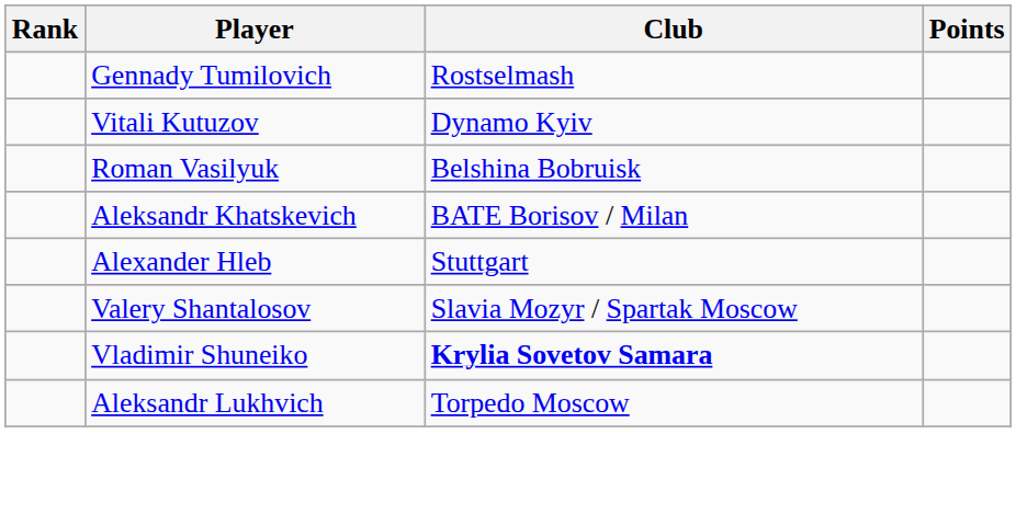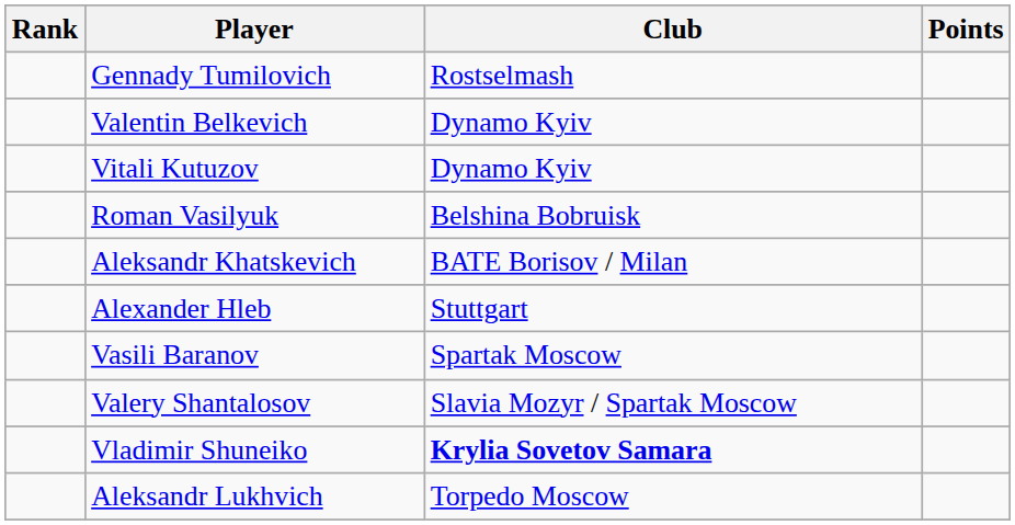 <table class="wikitable" style="font-size:95%;">
 <tr>
 <th>Rank</th>
 <th width="175pt">Player</th>
 <th width="260pt">Club</th>
 <th>Points</th>
 </tr>
 <tr>
 <td></td>
 <td><a href='#'>Gennady Tumilovich</a></td>
 <td> <a href='#'>Rostselmash</a></td>
+<td></td>
+</tr>
+<tr>
+<td></td>
+<td><a href='#'>Valentin Belkevich</a></td>
+<td> <a href='#'>Dynamo Kyiv</a></td>
 <td></td>
 </tr>
 <tr>
 <td></td>
 <td><a href='#'>Vitali Kutuzov</a></td>
 <td> <a href='#'>Dynamo Kyiv</a></td>
 <td></td>
 </tr>
 <tr>
 <td></td>
 <td><a href='#'>Roman Vasilyuk</a></td>
 <td> <a href='#'>Belshina Bobruisk</a></td>
 <td></td>
 </tr>
 <tr>
 <td></td>
 <td><a href='#'>Aleksandr Khatskevich</a></td>
 <td> <a href='#'>BATE Borisov</a> /  <a href='#'>Milan</a></td>
 <td></td>
 </tr>
 <tr>
 <td></td>
 <td><a href='#'>Alexander Hleb</a></td>
 <td> <a href='#'>Stuttgart</a></td>
 <td></td>
 </tr>
 <tr>
 <td></td>
+<td><a href='#'>Vasili Baranov</a></td>
+<td> <a href='#'>Spartak Moscow</a></td>
+<td></td>
+</tr>
+<tr>
+<td></td>
 <td><a href='#'>Valery Shantalosov</a></td>
 <td> <a href='#'>Slavia Mozyr</a> /  <a href='#'>Spartak Moscow</a></td>
 <td></td>
 </tr>
 <tr>
 <td></td>
 <td><a href='#'>Vladimir Shuneiko</a></td>
 <td><strong> <a href='#'>Krylia Sovetov Samara</a></strong></td>
 <td></td>
 </tr>
 <tr>
 <td></td>
 <td><a href='#'>Aleksandr Lukhvich</a></td>
 <td> <a href='#'>Torpedo Moscow</a></td>
 <td></td>
 </tr>
 </table>
